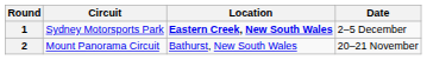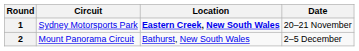 <table class=wikitable style=font-size:85%>
 <tr>
 <th>Round</th>
 <th>Circuit</th>
 <th>Location</th>
 <th>Date</th>
 </tr>
 <tr>
 <th>1</th>
 <td> <a href='#'>Sydney Motorsports Park</a></td>
 <td><strong><a href='#'>Eastern Creek</a>, <a href='#'>New South Wales</a></strong></td>
-<td>2–5 December</td>
+<td>20–21 November</td>
 </tr>
 <tr>
 <th>2</th>
 <td> <a href='#'>Mount Panorama Circuit</a></td>
 <td><a href='#'>Bathurst</a>, <a href='#'>New South Wales</a></td>
-<td>20–21 November</td>
+<td>2–5 December</td>
 </tr>
 </table>
